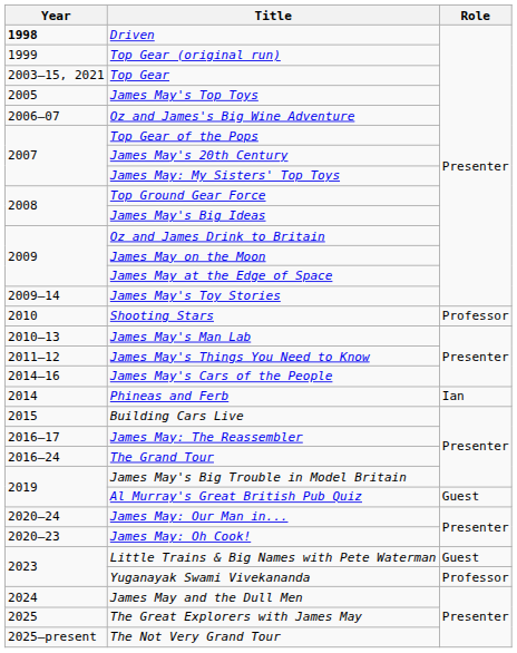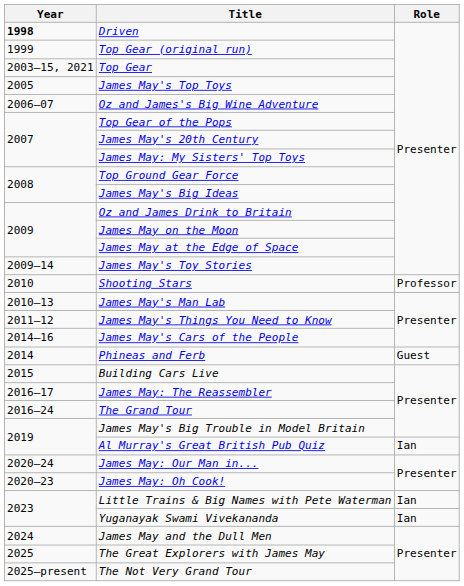 <table class="wikitable">
 <tr>
 <th>Year</th>
 <th>Title</th>
 <th>Role</th>
 </tr>
 <tr>
 <td><strong>1998</strong></td>
 <td><em><a href='#'>Driven</a></em></td>
 <td rowspan=14>Presenter</td>
 </tr>
 <tr>
 <td>1999</td>
 <td><em><a href='#'>Top Gear (original run)</a></em></td>
 </tr>
 <tr>
 <td>2003–15, 2021</td>
 <td><em><a href='#'>Top Gear</a></em></td>
 </tr>
 <tr>
 <td>2005</td>
 <td><em><a href='#'>James May's Top Toys</a></em></td>
 </tr>
 <tr>
 <td>2006–07</td>
 <td><em><a href='#'>Oz and James's Big Wine Adventure</a></em></td>
 </tr>
 <tr>
 <td rowspan="3">2007</td>
 <td><em><a href='#'>Top Gear of the Pops</a></em></td>
 </tr>
 <tr>
 <td><em><a href='#'>James May's 20th Century</a></em></td>
 </tr>
 <tr>
 <td><em><a href='#'>James May: My Sisters' Top Toys</a></em></td>
 </tr>
 <tr>
 <td rowspan="2">2008</td>
 <td><em><a href='#'>Top Ground Gear Force</a></em></td>
 </tr>
 <tr>
 <td><em><a href='#'>James May's Big Ideas</a></em></td>
 </tr>
 <tr>
 <td rowspan="3">2009</td>
 <td><em><a href='#'>Oz and James Drink to Britain</a></em></td>
 </tr>
 <tr>
 <td><em><a href='#'>James May on the Moon</a></em></td>
 </tr>
 <tr>
 <td><em><a href='#'>James May at the Edge of Space</a></em></td>
 </tr>
 <tr>
 <td>2009–14</td>
 <td><em><a href='#'>James May's Toy Stories</a></em></td>
 </tr>
 <tr>
 <td>2010</td>
 <td><em><a href='#'>Shooting Stars</a></em></td>
 <td>Professor</td>
 </tr>
 <tr>
 <td>2010–13</td>
 <td><em><a href='#'>James May's Man Lab</a></em></td>
 <td rowspan=3>Presenter</td>
 </tr>
 <tr>
 <td>2011–12</td>
 <td><em><a href='#'>James May's Things You Need to Know</a></em></td>
 </tr>
 <tr>
 <td>2014–16</td>
 <td><em><a href='#'>James May's Cars of the People</a></em></td>
 </tr>
 <tr>
 <td>2014</td>
 <td><em><a href='#'>Phineas and Ferb</a></em></td>
-<td>Ian</td>
+<td>Guest</td>
 </tr>
 <tr>
 <td>2015</td>
 <td><em>Building Cars Live</em></td>
 <td rowspan="4">Presenter</td>
 </tr>
 <tr>
 <td>2016–17</td>
 <td><em><a href='#'>James May: The Reassembler</a></em></td>
 </tr>
 <tr>
 <td>2016–24</td>
 <td><em><a href='#'>The Grand Tour</a></em></td>
 </tr>
 <tr>
 <td rowspan="2">2019</td>
 <td><em>James May's Big Trouble in Model Britain</em></td>
 </tr>
 <tr>
 <td><em><a href='#'>Al Murray's Great British Pub Quiz</a></em></td>
-<td>Guest</td>
+<td>Ian</td>
 </tr>
 <tr>
 <td>2020–24</td>
 <td><em><a href='#'>James May: Our Man in...</a></em></td>
 <td rowspan="2">Presenter</td>
 </tr>
 <tr>
 <td>2020–23</td>
 <td><em><a href='#'>James May: Oh Cook!</a></em></td>
 </tr>
 <tr>
 <td rowspan="2">2023</td>
 <td><em>Little Trains & Big Names with Pete Waterman</em></td>
-<td>Guest</td>
+<td>Ian</td>
 </tr>
 <tr>
 <td><em>Yuganayak Swami Vivekananda</em></td>
-<td>Professor</td>
+<td>Ian</td>
 </tr>
 <tr>
 <td>2024</td>
 <td><em>James May and the Dull Men</em></td>
 <td rowspan="3">Presenter</td>
 </tr>
 <tr>
 <td>2025</td>
 <td><em>The Great Explorers with James May</em></td>
 </tr>
 <tr>
 <td>2025–present</td>
 <td><em>The Not Very Grand Tour</em></td>
 </tr>
 </table>
